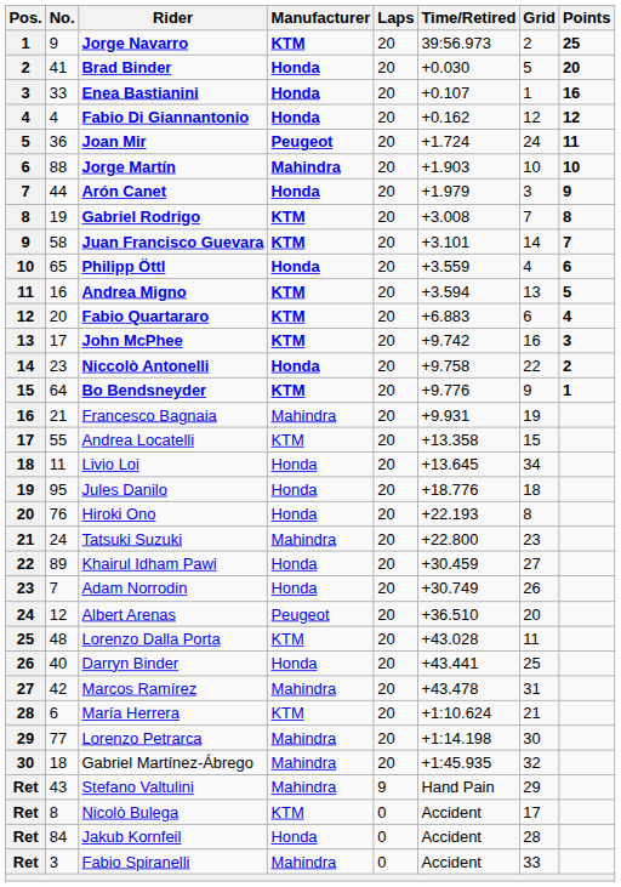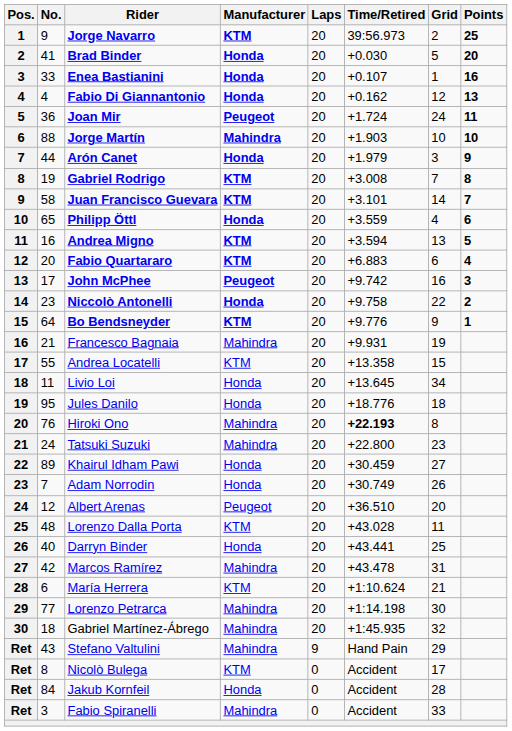 <table class="wikitable" style="font-size: 95%;">
 <tr>
 <th>Pos.</th>
 <th>No.</th>
 <th>Rider</th>
 <th>Manufacturer</th>
 <th>Laps</th>
 <th>Time/Retired</th>
 <th>Grid</th>
 <th>Points</th>
 </tr>
 <tr>
 <th>1</th>
 <td>9</td>
 <td> <strong><a href='#'>Jorge Navarro</a></strong></td>
 <td><strong><a href='#'>KTM</a></strong></td>
 <td>20</td>
 <td>39:56.973</td>
 <td>2</td>
 <td><strong>25</strong></td>
 </tr>
 <tr>
 <th>2</th>
 <td>41</td>
 <td> <strong><a href='#'>Brad Binder</a></strong></td>
 <td><strong><a href='#'>Honda</a></strong></td>
 <td>20</td>
 <td>+0.030</td>
 <td>5</td>
 <td><strong>20</strong></td>
 </tr>
 <tr>
 <th>3</th>
 <td>33</td>
 <td> <strong><a href='#'>Enea Bastianini</a></strong></td>
 <td><strong><a href='#'>Honda</a></strong></td>
 <td>20</td>
 <td>+0.107</td>
 <td>1</td>
 <td><strong>16</strong></td>
 </tr>
 <tr>
 <th>4</th>
 <td>4</td>
 <td> <strong><a href='#'>Fabio Di Giannantonio</a></strong></td>
 <td><strong><a href='#'>Honda</a></strong></td>
 <td>20</td>
 <td>+0.162</td>
 <td>12</td>
-<td><strong>12</strong></td>
+<td><strong>13</strong></td>
 </tr>
 <tr>
 <th>5</th>
 <td>36</td>
 <td> <strong><a href='#'>Joan Mir</a></strong></td>
 <td><strong><a href='#'>Peugeot</a></strong></td>
 <td>20</td>
 <td>+1.724</td>
 <td>24</td>
 <td><strong>11</strong></td>
 </tr>
 <tr>
 <th>6</th>
 <td>88</td>
 <td> <strong><a href='#'>Jorge Martín</a></strong></td>
 <td><strong><a href='#'>Mahindra</a></strong></td>
 <td>20</td>
 <td>+1.903</td>
 <td>10</td>
 <td><strong>10</strong></td>
 </tr>
 <tr>
 <th>7</th>
 <td>44</td>
 <td> <strong><a href='#'>Arón Canet</a></strong></td>
 <td><strong><a href='#'>Honda</a></strong></td>
 <td>20</td>
 <td>+1.979</td>
 <td>3</td>
 <td><strong>9</strong></td>
 </tr>
 <tr>
 <th>8</th>
 <td>19</td>
 <td> <strong><a href='#'>Gabriel Rodrigo</a></strong></td>
 <td><strong><a href='#'>KTM</a></strong></td>
 <td>20</td>
 <td>+3.008</td>
 <td>7</td>
 <td><strong>8</strong></td>
 </tr>
 <tr>
 <th>9</th>
 <td>58</td>
 <td> <strong><a href='#'>Juan Francisco Guevara</a></strong></td>
 <td><strong><a href='#'>KTM</a></strong></td>
 <td>20</td>
 <td>+3.101</td>
 <td>14</td>
 <td><strong>7</strong></td>
 </tr>
 <tr>
 <th>10</th>
 <td>65</td>
 <td> <strong><a href='#'>Philipp Öttl</a></strong></td>
 <td><strong><a href='#'>Honda</a></strong></td>
 <td>20</td>
 <td>+3.559</td>
 <td>4</td>
 <td><strong>6</strong></td>
 </tr>
 <tr>
 <th>11</th>
 <td>16</td>
 <td> <strong><a href='#'>Andrea Migno</a></strong></td>
 <td><strong><a href='#'>KTM</a></strong></td>
 <td>20</td>
 <td>+3.594</td>
 <td>13</td>
 <td><strong>5</strong></td>
 </tr>
 <tr>
 <th>12</th>
 <td>20</td>
 <td> <strong><a href='#'>Fabio Quartararo</a></strong></td>
 <td><strong><a href='#'>KTM</a></strong></td>
 <td>20</td>
 <td>+6.883</td>
 <td>6</td>
 <td><strong>4</strong></td>
 </tr>
 <tr>
 <th>13</th>
 <td>17</td>
 <td> <strong><a href='#'>John McPhee</a></strong></td>
-<td><strong><a href='#'>KTM</a></strong></td>
+<td><strong><a href='#'>Peugeot</a></strong></td>
 <td>20</td>
 <td>+9.742</td>
 <td>16</td>
 <td><strong>3</strong></td>
 </tr>
 <tr>
 <th>14</th>
 <td>23</td>
 <td> <strong><a href='#'>Niccolò Antonelli</a></strong></td>
 <td><strong><a href='#'>Honda</a></strong></td>
 <td>20</td>
 <td>+9.758</td>
 <td>22</td>
 <td><strong>2</strong></td>
 </tr>
 <tr>
 <th>15</th>
 <td>64</td>
 <td> <strong><a href='#'>Bo Bendsneyder</a></strong></td>
 <td><strong><a href='#'>KTM</a></strong></td>
 <td>20</td>
 <td>+9.776</td>
 <td>9</td>
 <td><strong>1</strong></td>
 </tr>
 <tr>
 <th>16</th>
 <td>21</td>
 <td> <a href='#'>Francesco Bagnaia</a></td>
 <td><a href='#'>Mahindra</a></td>
 <td>20</td>
 <td>+9.931</td>
 <td>19</td>
 <td></td>
 </tr>
 <tr>
 <th>17</th>
 <td>55</td>
 <td> <a href='#'>Andrea Locatelli</a></td>
 <td><a href='#'>KTM</a></td>
 <td>20</td>
 <td>+13.358</td>
 <td>15</td>
 <td></td>
 </tr>
 <tr>
 <th>18</th>
 <td>11</td>
 <td> <a href='#'>Livio Loi</a></td>
 <td><a href='#'>Honda</a></td>
 <td>20</td>
 <td>+13.645</td>
 <td>34</td>
 <td></td>
 </tr>
 <tr>
 <th>19</th>
 <td>95</td>
 <td> <a href='#'>Jules Danilo</a></td>
 <td><a href='#'>Honda</a></td>
 <td>20</td>
 <td>+18.776</td>
 <td>18</td>
 <td></td>
 </tr>
 <tr>
 <th>20</th>
 <td>76</td>
 <td> <a href='#'>Hiroki Ono</a></td>
-<td><a href='#'>Honda</a></td>
+<td><a href='#'>Mahindra</a></td>
 <td>20</td>
-<td>+22.193</td>
+<td><strong>+22.193</strong></td>
 <td>8</td>
 <td></td>
 </tr>
 <tr>
 <th>21</th>
 <td>24</td>
 <td> <a href='#'>Tatsuki Suzuki</a></td>
 <td><a href='#'>Mahindra</a></td>
 <td>20</td>
 <td>+22.800</td>
 <td>23</td>
 <td></td>
 </tr>
 <tr>
 <th>22</th>
 <td>89</td>
 <td> <a href='#'>Khairul Idham Pawi</a></td>
 <td><a href='#'>Honda</a></td>
 <td>20</td>
 <td>+30.459</td>
 <td>27</td>
 <td></td>
 </tr>
 <tr>
 <th>23</th>
 <td>7</td>
 <td> <a href='#'>Adam Norrodin</a></td>
 <td><a href='#'>Honda</a></td>
 <td>20</td>
 <td>+30.749</td>
 <td>26</td>
 <td></td>
 </tr>
 <tr>
 <th>24</th>
 <td>12</td>
 <td> <a href='#'>Albert Arenas</a></td>
 <td><a href='#'>Peugeot</a></td>
 <td>20</td>
 <td>+36.510</td>
 <td>20</td>
 <td></td>
 </tr>
 <tr>
 <th>25</th>
 <td>48</td>
 <td> <a href='#'>Lorenzo Dalla Porta</a></td>
 <td><a href='#'>KTM</a></td>
 <td>20</td>
 <td>+43.028</td>
 <td>11</td>
 <td></td>
 </tr>
 <tr>
 <th>26</th>
 <td>40</td>
 <td> <a href='#'>Darryn Binder</a></td>
 <td><a href='#'>Honda</a></td>
 <td>20</td>
 <td>+43.441</td>
 <td>25</td>
 <td></td>
 </tr>
 <tr>
 <th>27</th>
 <td>42</td>
 <td> <a href='#'>Marcos Ramírez</a></td>
 <td><a href='#'>Mahindra</a></td>
 <td>20</td>
 <td>+43.478</td>
 <td>31</td>
 <td></td>
 </tr>
 <tr>
 <th>28</th>
 <td>6</td>
 <td> <a href='#'>María Herrera</a></td>
 <td><a href='#'>KTM</a></td>
 <td>20</td>
 <td>+1:10.624</td>
 <td>21</td>
 <td></td>
 </tr>
 <tr>
 <th>29</th>
 <td>77</td>
 <td> <a href='#'>Lorenzo Petrarca</a></td>
 <td><a href='#'>Mahindra</a></td>
 <td>20</td>
 <td>+1:14.198</td>
 <td>30</td>
 <td></td>
 </tr>
 <tr>
 <th>30</th>
 <td>18</td>
 <td> Gabriel Martínez-Ábrego</td>
 <td><a href='#'>Mahindra</a></td>
 <td>20</td>
 <td>+1:45.935</td>
 <td>32</td>
 <td></td>
 </tr>
 <tr>
 <th>Ret</th>
 <td>43</td>
 <td> <a href='#'>Stefano Valtulini</a></td>
 <td><a href='#'>Mahindra</a></td>
 <td>9</td>
 <td>Hand Pain</td>
 <td>29</td>
 <td></td>
 </tr>
 <tr>
 <th>Ret</th>
 <td>8</td>
 <td> <a href='#'>Nicolò Bulega</a></td>
 <td><a href='#'>KTM</a></td>
 <td>0</td>
 <td>Accident</td>
 <td>17</td>
 <td></td>
 </tr>
 <tr>
 <th>Ret</th>
 <td>84</td>
 <td> <a href='#'>Jakub Kornfeil</a></td>
 <td><a href='#'>Honda</a></td>
 <td>0</td>
 <td>Accident</td>
 <td>28</td>
 <td></td>
 </tr>
 <tr>
 <th>Ret</th>
 <td>3</td>
 <td> <a href='#'>Fabio Spiranelli</a></td>
 <td><a href='#'>Mahindra</a></td>
 <td>0</td>
 <td>Accident</td>
 <td>33</td>
 <td></td>
 </tr>
 <tr>
 <th colspan=8></th>
 </tr>
 </table>
